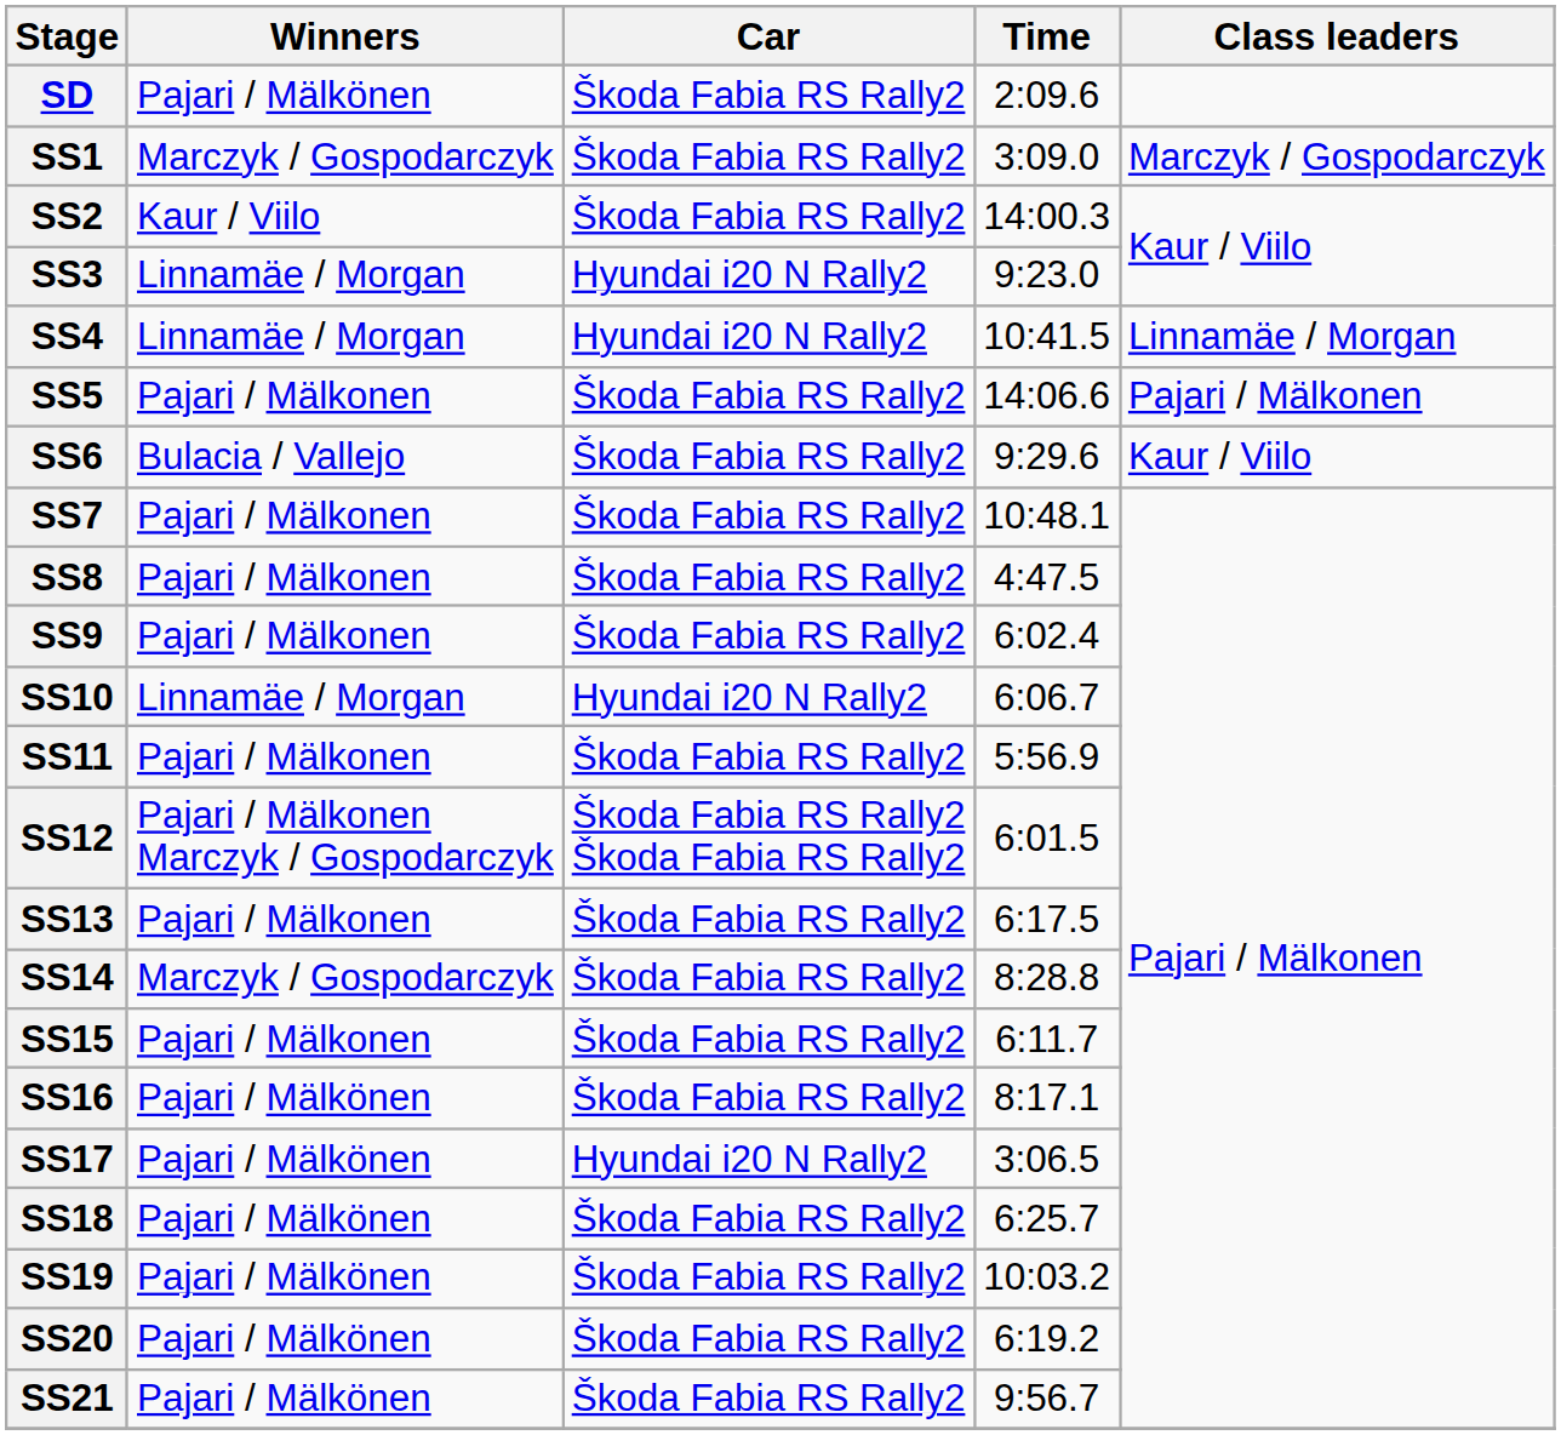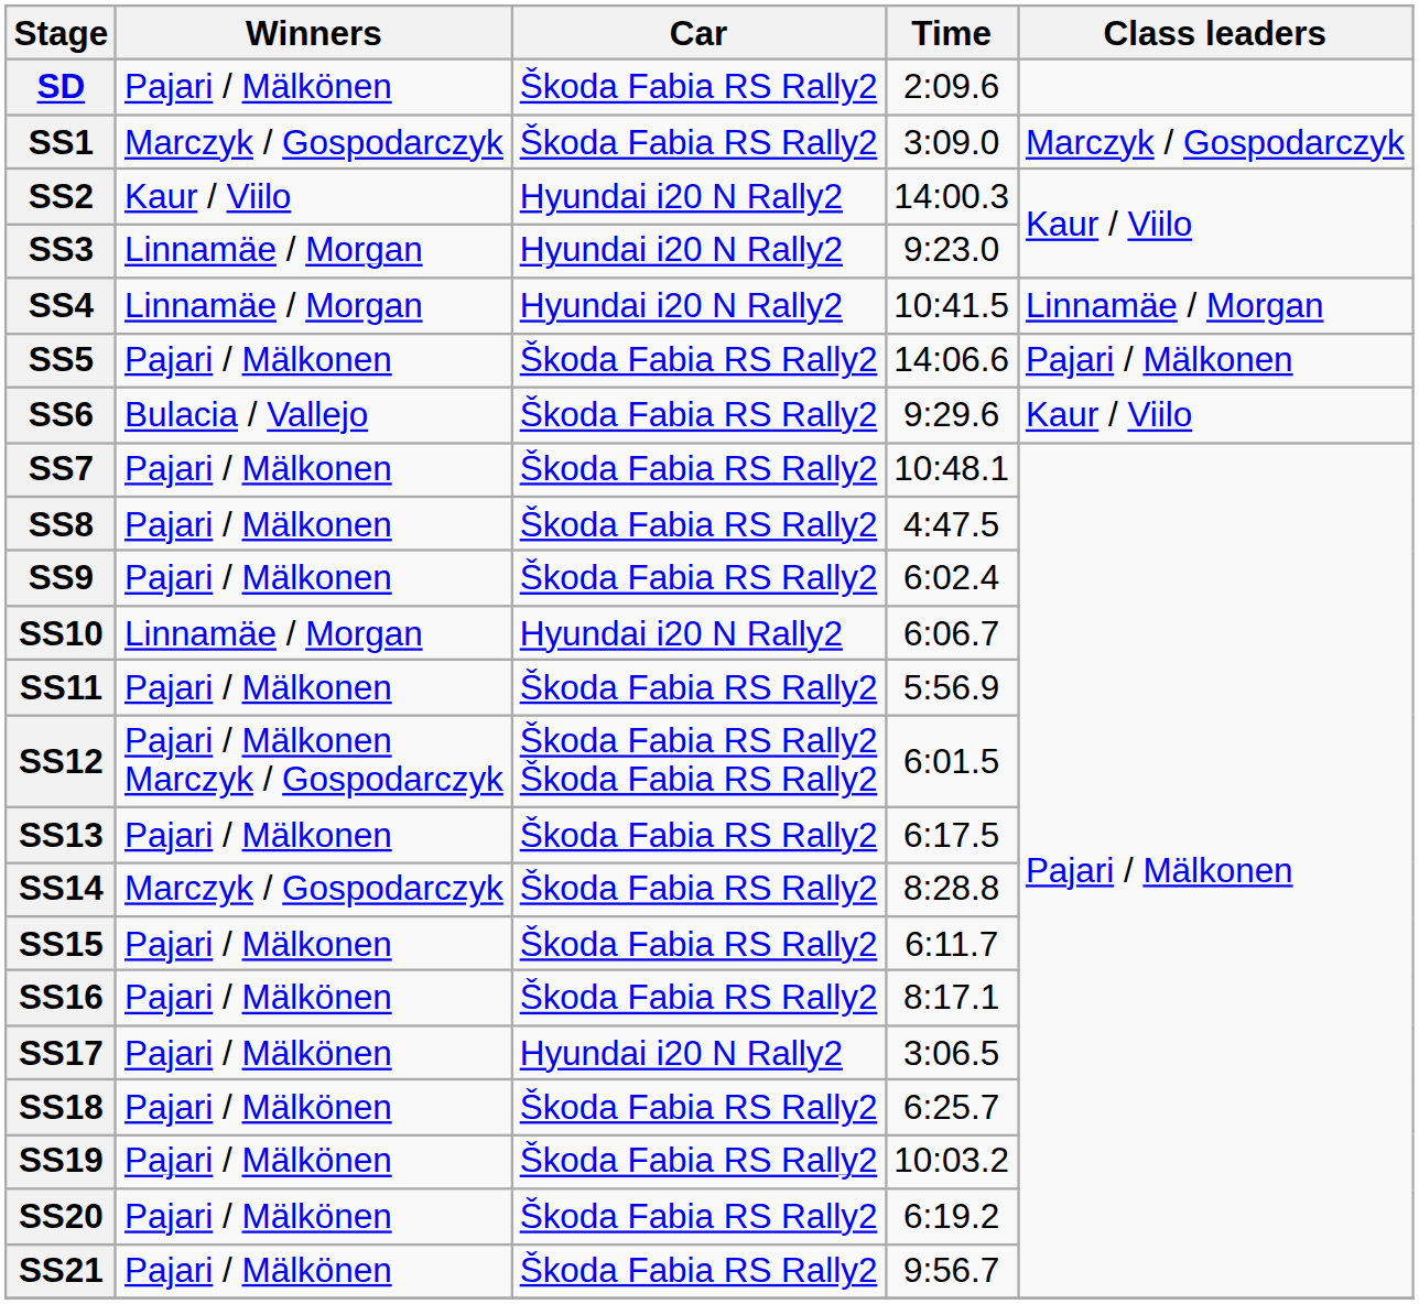 <table class="wikitable" style="font-size:85%">
 <tr>
 <th>Stage</th>
 <th>Winners</th>
 <th>Car</th>
 <th>Time</th>
 <th>Class leaders</th>
 </tr>
 <tr>
 <th><a href='#'>SD</a></th>
 <td><a href='#'>Pajari</a> / <a href='#'>Mälkönen</a></td>
 <td><a href='#'>Škoda Fabia RS Rally2</a></td>
 <td align="center">2:09.6</td>
 <td></td>
 </tr>
 <tr>
 <th>SS1</th>
 <td><a href='#'>Marczyk</a> / <a href='#'>Gospodarczyk</a></td>
 <td><a href='#'>Škoda Fabia RS Rally2</a></td>
 <td align="center">3:09.0</td>
 <td><a href='#'>Marczyk</a> / <a href='#'>Gospodarczyk</a></td>
 </tr>
 <tr>
 <th>SS2</th>
 <td><a href='#'>Kaur</a> / <a href='#'>Viilo</a></td>
-<td><a href='#'>Škoda Fabia RS Rally2</a></td>
+<td><a href='#'>Hyundai i20 N Rally2</a></td>
 <td align="center">14:00.3</td>
 <td rowspan="2"><a href='#'>Kaur</a> / <a href='#'>Viilo</a></td>
 </tr>
 <tr>
 <th>SS3</th>
 <td><a href='#'>Linnamäe</a> / <a href='#'>Morgan</a></td>
 <td><a href='#'>Hyundai i20 N Rally2</a></td>
 <td align="center">9:23.0</td>
 </tr>
 <tr>
 <th>SS4</th>
 <td><a href='#'>Linnamäe</a> / <a href='#'>Morgan</a></td>
 <td><a href='#'>Hyundai i20 N Rally2</a></td>
 <td align="center">10:41.5</td>
 <td><a href='#'>Linnamäe</a> / <a href='#'>Morgan</a></td>
 </tr>
 <tr>
 <th>SS5</th>
 <td><a href='#'>Pajari</a> / <a href='#'>Mälkonen</a></td>
 <td><a href='#'>Škoda Fabia RS Rally2</a></td>
 <td align="center">14:06.6</td>
 <td><a href='#'>Pajari</a> / <a href='#'>Mälkonen</a></td>
 </tr>
 <tr>
 <th>SS6</th>
 <td><a href='#'>Bulacia</a> / <a href='#'>Vallejo</a></td>
 <td><a href='#'>Škoda Fabia RS Rally2</a></td>
 <td align="center">9:29.6</td>
 <td><a href='#'>Kaur</a> / <a href='#'>Viilo</a></td>
 </tr>
 <tr>
 <th>SS7</th>
 <td><a href='#'>Pajari</a> / <a href='#'>Mälkonen</a></td>
 <td><a href='#'>Škoda Fabia RS Rally2</a></td>
 <td align="center">10:48.1</td>
 <td rowspan="15"><a href='#'>Pajari</a> / <a href='#'>Mälkonen</a></td>
 </tr>
 <tr>
 <th>SS8</th>
 <td><a href='#'>Pajari</a> / <a href='#'>Mälkonen</a></td>
 <td><a href='#'>Škoda Fabia RS Rally2</a></td>
 <td align="center">4:47.5</td>
 </tr>
 <tr>
 <th>SS9</th>
 <td><a href='#'>Pajari</a> / <a href='#'>Mälkonen</a></td>
 <td><a href='#'>Škoda Fabia RS Rally2</a></td>
 <td align="center">6:02.4</td>
 </tr>
 <tr>
 <th>SS10</th>
 <td><a href='#'>Linnamäe</a> / <a href='#'>Morgan</a></td>
 <td><a href='#'>Hyundai i20 N Rally2</a></td>
 <td align="center">6:06.7</td>
 </tr>
 <tr>
 <th>SS11</th>
 <td><a href='#'>Pajari</a> / <a href='#'>Mälkonen</a></td>
 <td><a href='#'>Škoda Fabia RS Rally2</a></td>
 <td align="center">5:56.9</td>
 </tr>
 <tr>
 <th>SS12</th>
 <td><a href='#'>Pajari</a> / <a href='#'>Mälkonen</a><br><a href='#'>Marczyk</a> / <a href='#'>Gospodarczyk</a></td>
 <td><a href='#'>Škoda Fabia RS Rally2</a><br> <a href='#'>Škoda Fabia RS Rally2</a></td>
 <td align="center">6:01.5</td>
 </tr>
 <tr>
 <th>SS13</th>
 <td><a href='#'>Pajari</a> / <a href='#'>Mälkonen</a></td>
 <td><a href='#'>Škoda Fabia RS Rally2</a></td>
 <td align="center">6:17.5</td>
 </tr>
 <tr>
 <th>SS14</th>
 <td><a href='#'>Marczyk</a> / <a href='#'>Gospodarczyk</a></td>
 <td><a href='#'>Škoda Fabia RS Rally2</a></td>
 <td align="center">8:28.8</td>
 </tr>
 <tr>
 <th>SS15</th>
 <td><a href='#'>Pajari</a> / <a href='#'>Mälkonen</a></td>
 <td><a href='#'>Škoda Fabia RS Rally2</a></td>
 <td align="center">6:11.7</td>
 </tr>
 <tr>
 <th>SS16</th>
 <td><a href='#'>Pajari</a> / <a href='#'>Mälkönen</a></td>
 <td><a href='#'>Škoda Fabia RS Rally2</a></td>
 <td align="center">8:17.1</td>
 </tr>
 <tr>
 <th>SS17</th>
 <td><a href='#'>Pajari</a> / <a href='#'>Mälkönen</a></td>
 <td><a href='#'>Hyundai i20 N Rally2</a></td>
 <td align="center">3:06.5</td>
 </tr>
 <tr>
 <th>SS18</th>
 <td><a href='#'>Pajari</a> / <a href='#'>Mälkönen</a></td>
 <td><a href='#'>Škoda Fabia RS Rally2</a></td>
 <td align="center">6:25.7</td>
 </tr>
 <tr>
 <th>SS19</th>
 <td><a href='#'>Pajari</a> / <a href='#'>Mälkönen</a></td>
 <td><a href='#'>Škoda Fabia RS Rally2</a></td>
 <td align="center">10:03.2</td>
 </tr>
 <tr>
 <th>SS20</th>
 <td><a href='#'>Pajari</a> / <a href='#'>Mälkönen</a></td>
 <td><a href='#'>Škoda Fabia RS Rally2</a></td>
 <td align="center">6:19.2</td>
 </tr>
 <tr>
 <th>SS21</th>
 <td><a href='#'>Pajari</a> / <a href='#'>Mälkönen</a></td>
 <td><a href='#'>Škoda Fabia RS Rally2</a></td>
 <td align="center">9:56.7</td>
 </tr>
 <tr>
 </tr>
 </table>
